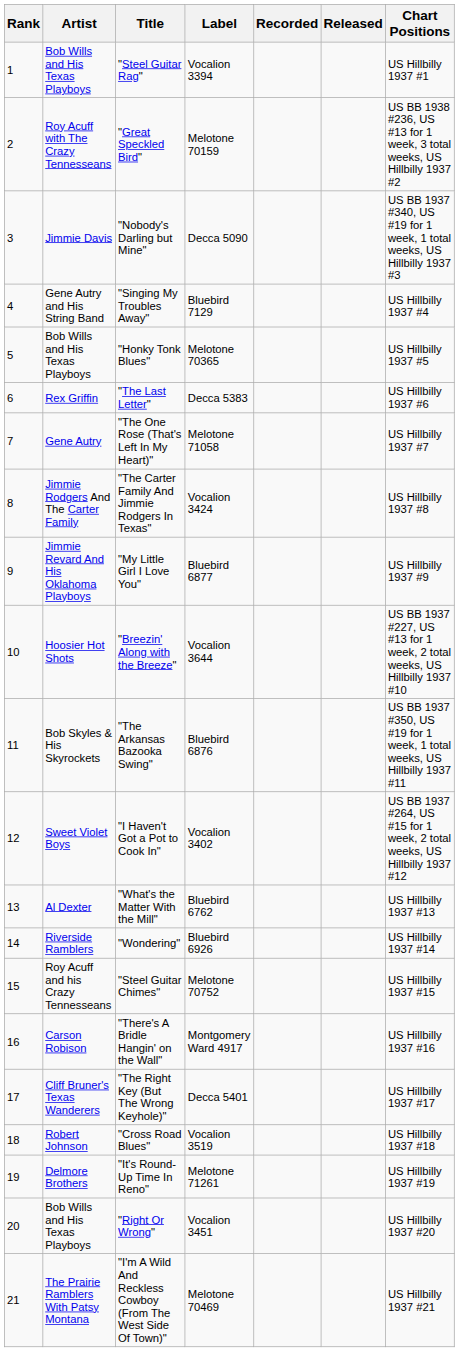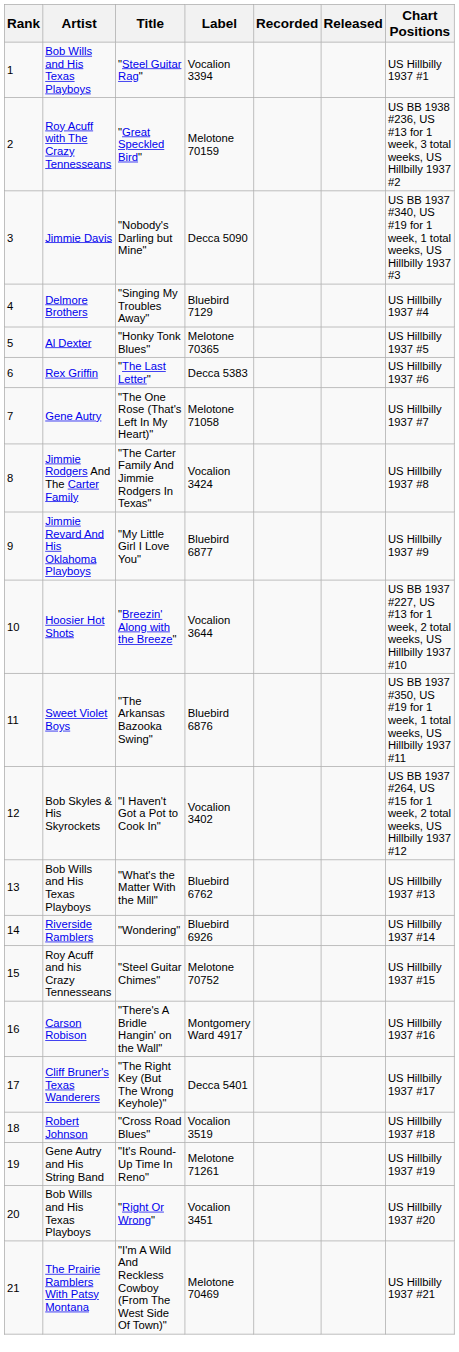 <table class="wikitable" style="font-size:95%;">
 <tr>
 <th><big>Rank</big></th>
 <th><big>Artist</big></th>
 <th><big>Title</big></th>
 <th><big>Label</big></th>
 <th><big>Recorded</big></th>
 <th><big>Released</big></th>
 <th><big>Chart Positions</big></th>
 </tr>
 <tr>
 <td>1</td>
 <td><a href='#'>Bob Wills and His Texas Playboys</a></td>
 <td>"<a href='#'>Steel Guitar Rag</a>"</td>
 <td>Vocalion 3394</td>
 <td></td>
 <td></td>
 <td>US Hillbilly 1937 #1</td>
 </tr>
 <tr>
 <td>2</td>
 <td><a href='#'>Roy Acuff with The Crazy Tennesseans</a></td>
 <td>"<a href='#'>Great Speckled Bird</a>"</td>
 <td>Melotone 70159</td>
 <td></td>
 <td></td>
 <td>US BB 1938 #236, US #13 for 1 week, 3 total weeks, US Hillbilly 1937 #2</td>
 </tr>
 <tr>
 <td>3</td>
 <td><a href='#'>Jimmie Davis</a></td>
 <td>"Nobody's Darling but Mine"</td>
 <td>Decca 5090</td>
 <td></td>
 <td></td>
 <td>US BB 1937 #340, US #19 for 1 week, 1 total weeks, US Hillbilly 1937 #3</td>
 </tr>
 <tr>
 <td>4</td>
-<td>Gene Autry and His String Band</td>
+<td><a href='#'>Delmore Brothers</a></td>
 <td>"Singing My Troubles Away"</td>
 <td>Bluebird 7129</td>
 <td></td>
 <td></td>
 <td>US Hillbilly 1937 #4</td>
 </tr>
 <tr>
 <td>5</td>
-<td>Bob Wills and His Texas Playboys</td>
+<td><a href='#'>Al Dexter</a></td>
 <td>"Honky Tonk Blues"</td>
 <td>Melotone 70365</td>
 <td></td>
 <td></td>
 <td>US Hillbilly 1937 #5</td>
 </tr>
 <tr>
 <td>6</td>
 <td><a href='#'>Rex Griffin</a></td>
 <td>"<a href='#'>The Last Letter</a>"</td>
 <td>Decca 5383</td>
 <td></td>
 <td></td>
 <td>US Hillbilly 1937 #6</td>
 </tr>
 <tr>
 <td>7</td>
 <td><a href='#'>Gene Autry</a></td>
 <td>"The One Rose (That's Left In My Heart)"</td>
 <td>Melotone 71058</td>
 <td></td>
 <td></td>
 <td>US Hillbilly 1937 #7</td>
 </tr>
 <tr>
 <td>8</td>
 <td><a href='#'>Jimmie Rodgers</a> And The <a href='#'>Carter Family</a></td>
 <td>"The Carter Family And Jimmie Rodgers In Texas"</td>
 <td>Vocalion 3424</td>
 <td></td>
 <td></td>
 <td>US Hillbilly 1937 #8</td>
 </tr>
 <tr>
 <td>9</td>
 <td><a href='#'>Jimmie Revard And His Oklahoma Playboys</a></td>
 <td>"My Little Girl I Love You"</td>
 <td>Bluebird 6877</td>
 <td></td>
 <td></td>
 <td>US Hillbilly 1937 #9</td>
 </tr>
 <tr>
 <td>10</td>
 <td><a href='#'>Hoosier Hot Shots</a></td>
 <td>"<a href='#'>Breezin' Along with the Breeze</a>"</td>
 <td>Vocalion 3644</td>
 <td></td>
 <td></td>
 <td>US BB 1937 #227, US #13 for 1 week, 2 total weeks, US Hillbilly 1937 #10</td>
 </tr>
 <tr>
 <td>11</td>
-<td>Bob Skyles & His Skyrockets</td>
+<td><a href='#'>Sweet Violet Boys</a></td>
 <td>"The Arkansas Bazooka Swing"</td>
 <td>Bluebird 6876</td>
 <td></td>
 <td></td>
 <td>US BB 1937 #350, US #19 for 1 week, 1 total weeks, US Hillbilly 1937 #11</td>
 </tr>
 <tr>
 <td>12</td>
-<td><a href='#'>Sweet Violet Boys</a></td>
+<td>Bob Skyles & His Skyrockets</td>
 <td>"I Haven't Got a Pot to Cook In"</td>
 <td>Vocalion 3402</td>
 <td></td>
 <td></td>
 <td>US BB 1937 #264, US #15 for 1 week, 2 total weeks, US Hillbilly 1937 #12</td>
 </tr>
 <tr>
 <td>13</td>
-<td><a href='#'>Al Dexter</a></td>
+<td>Bob Wills and His Texas Playboys</td>
 <td>"What's the Matter With the Mill"</td>
 <td>Bluebird 6762</td>
 <td></td>
 <td></td>
 <td>US Hillbilly 1937 #13</td>
 </tr>
 <tr>
 <td>14</td>
 <td><a href='#'>Riverside Ramblers</a></td>
 <td>"Wondering"</td>
 <td>Bluebird 6926</td>
 <td></td>
 <td></td>
 <td>US Hillbilly 1937 #14</td>
 </tr>
 <tr>
 <td>15</td>
 <td>Roy Acuff and his Crazy Tennesseans</td>
 <td>"Steel Guitar Chimes"</td>
 <td>Melotone 70752</td>
 <td></td>
 <td></td>
 <td>US Hillbilly 1937 #15</td>
 </tr>
 <tr>
 <td>16</td>
 <td><a href='#'>Carson Robison</a></td>
 <td>"There's A Bridle Hangin' on the Wall"</td>
 <td>Montgomery Ward 4917</td>
 <td></td>
 <td></td>
 <td>US Hillbilly 1937 #16</td>
 </tr>
 <tr>
 <td>17</td>
 <td><a href='#'>Cliff Bruner's Texas Wanderers</a></td>
 <td>"The Right Key (But The Wrong Keyhole)"</td>
 <td>Decca 5401</td>
 <td></td>
 <td></td>
 <td>US Hillbilly 1937 #17</td>
 </tr>
 <tr>
 <td>18</td>
 <td><a href='#'>Robert Johnson</a></td>
 <td>"Cross Road Blues"</td>
 <td>Vocalion 3519</td>
 <td></td>
 <td></td>
 <td>US Hillbilly 1937 #18</td>
 </tr>
 <tr>
 <td>19</td>
-<td><a href='#'>Delmore Brothers</a></td>
+<td>Gene Autry and His String Band</td>
 <td>"It's Round-Up Time In Reno"</td>
 <td>Melotone 71261</td>
 <td></td>
 <td></td>
 <td>US Hillbilly 1937 #19</td>
 </tr>
 <tr>
 <td>20</td>
 <td>Bob Wills and His Texas Playboys</td>
 <td>"<a href='#'>Right Or Wrong</a>"</td>
 <td>Vocalion 3451</td>
 <td></td>
 <td></td>
 <td>US Hillbilly 1937 #20</td>
 </tr>
 <tr>
 <td>21</td>
 <td><a href='#'>The Prairie Ramblers With Patsy Montana</a></td>
 <td>"I'm A Wild And Reckless Cowboy (From The West Side Of Town)"</td>
 <td>Melotone 70469</td>
 <td></td>
 <td></td>
 <td>US Hillbilly 1937 #21</td>
 </tr>
 </table>
